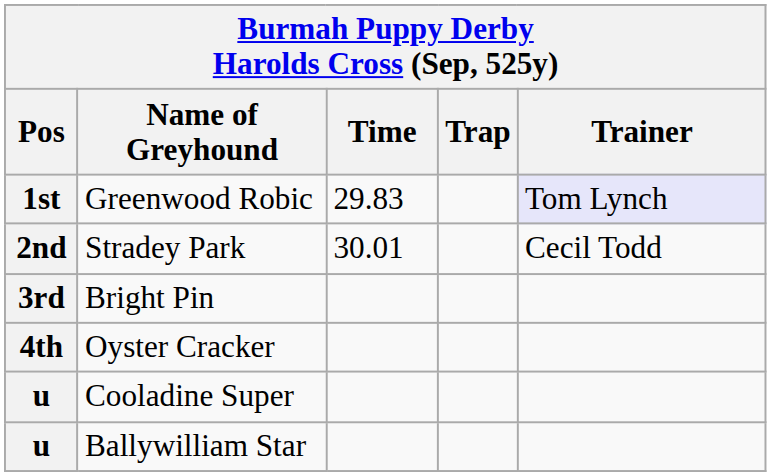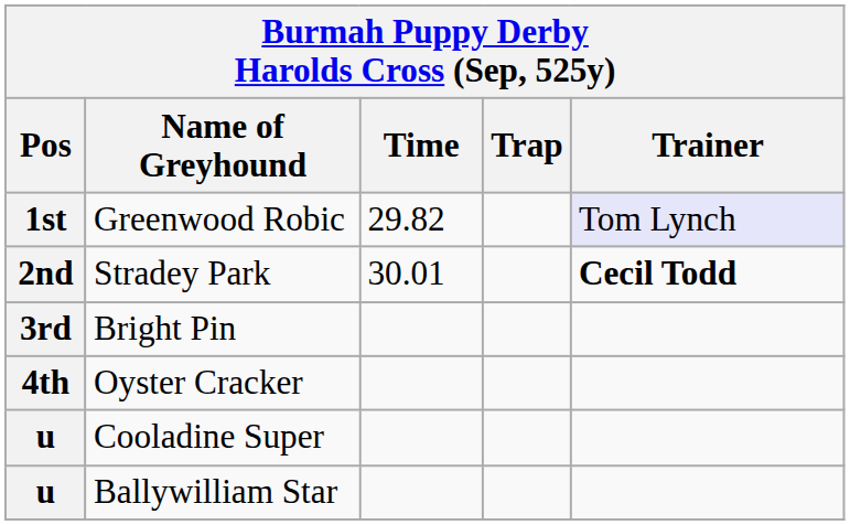 <table class="wikitable">
 <tr>
 <th colspan="6"><a href='#'>Burmah Puppy Derby</a><br> <a href='#'>Harolds Cross</a> (Sep, 525y)</th>
 </tr>
 <tr>
 <th width=30>Pos</th>
 <th width=120>Name of Greyhound</th>
 <th width=50>Time</th>
 <th width=30>Trap</th>
 <th width=120>Trainer</th>
 </tr>
 <tr>
 <th>1st</th>
 <td>Greenwood Robic</td>
-<td>29.83</td>
+<td>29.82</td>
 <td></td>
 <td style="background: lavender;">Tom Lynch</td>
 </tr>
 <tr>
 <th>2nd</th>
 <td>Stradey Park</td>
 <td>30.01</td>
 <td></td>
-<td>Cecil Todd</td>
+<td><strong>Cecil Todd</strong></td>
 </tr>
 <tr>
 <th>3rd</th>
 <td>Bright Pin</td>
 <td></td>
 <td></td>
 <td></td>
 </tr>
 <tr>
 <th>4th</th>
 <td>Oyster Cracker</td>
 <td></td>
 <td></td>
 <td></td>
 </tr>
 <tr>
 <th>u</th>
 <td>Cooladine Super</td>
 <td></td>
 <td></td>
 <td></td>
 </tr>
 <tr>
 <th>u</th>
 <td>Ballywilliam Star</td>
 <td></td>
 <td></td>
 <td></td>
 </tr>
 </table>
